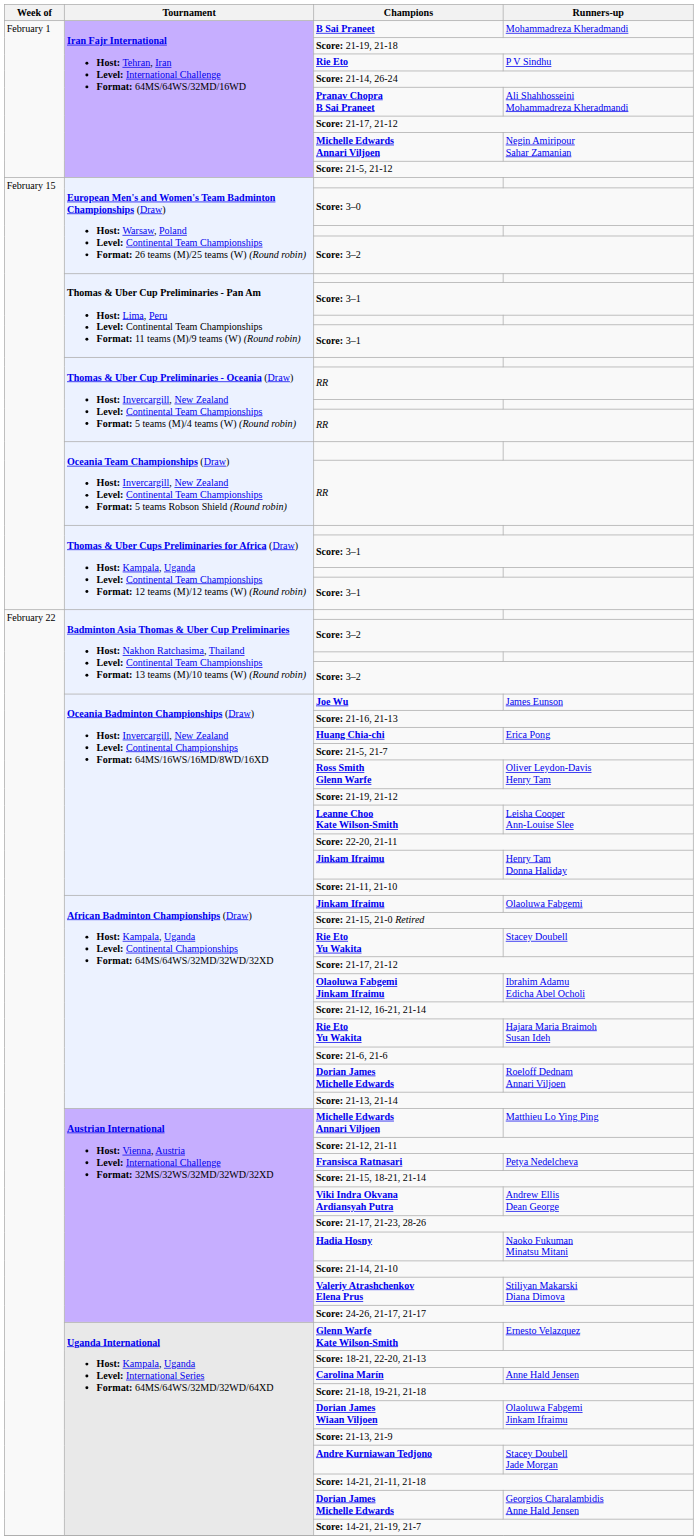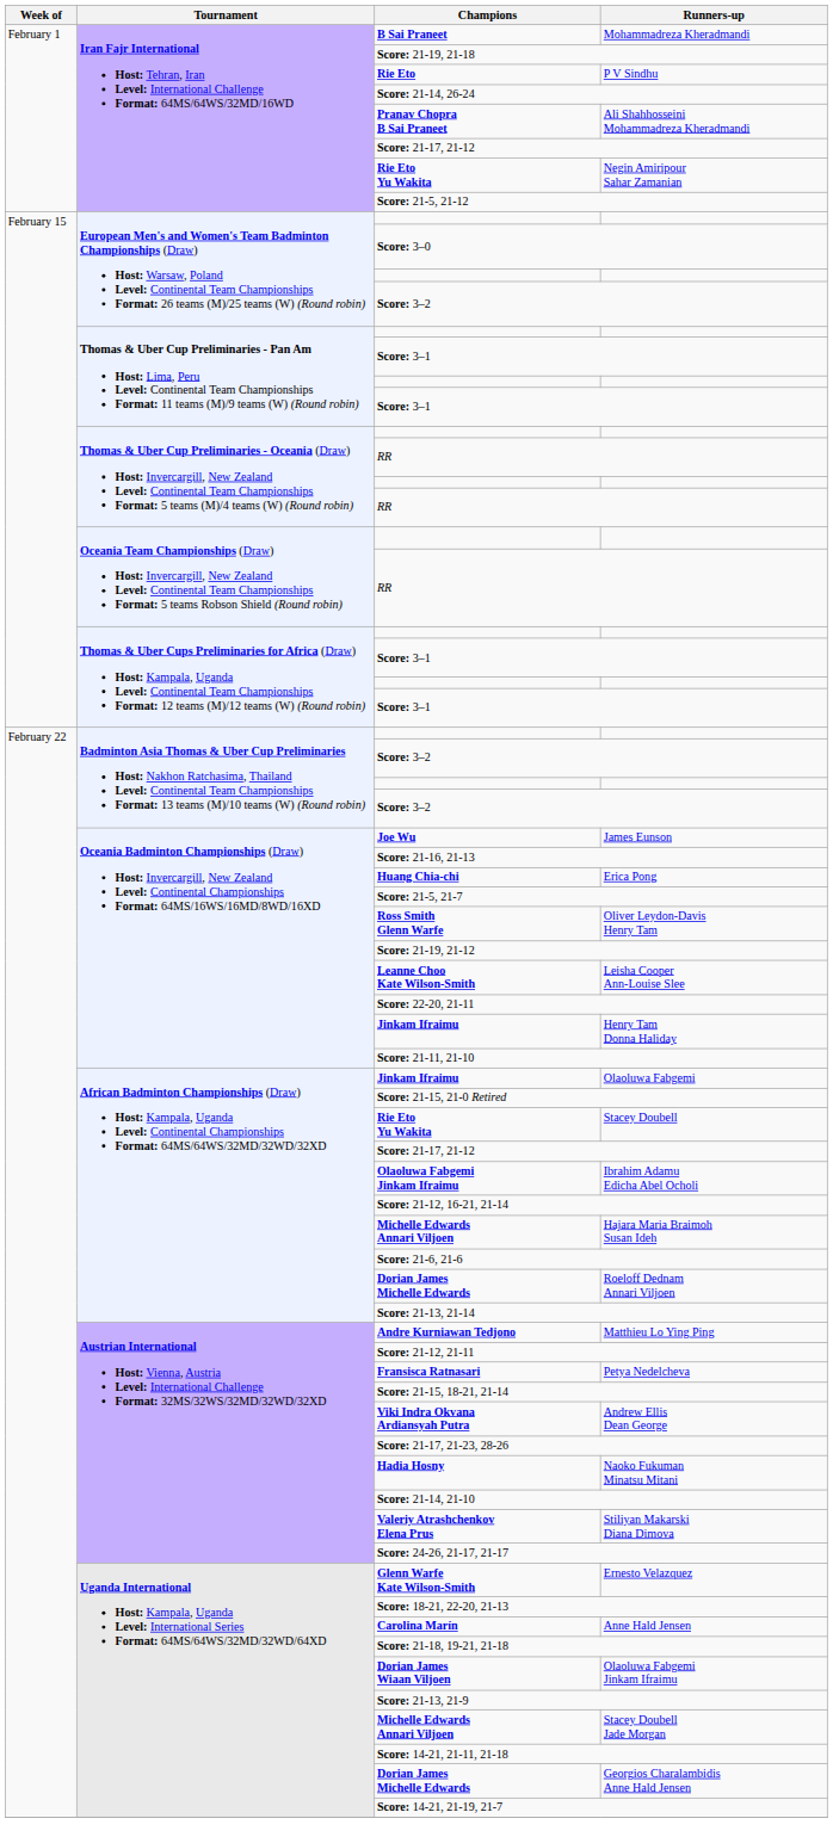 <table class=wikitable style=font-size:85%>
 <tr>
 <th width=75>Week of</th>
 <th width=330>Tournament</th>
 <th width=250>Champions</th>
 <th width=250>Runners-up</th>
 </tr>
 <tr valign=top>
 <td rowspan=8>February 1</td>
 <td style="background:#C6AEFF;" rowspan="8"><br> <strong><a href='#'>Iran Fajr International</a></strong><ul><li><strong>Host:</strong> <a href='#'>Tehran</a>, <a href='#'>Iran</a></li><li><strong>Level:</strong> <a href='#'>International Challenge</a></li><li><strong>Format:</strong> 64MS/64WS/32MD/16WD</li></ul></td>
 <td><strong> <a href='#'>B Sai Praneet</a></strong></td>
 <td> <a href='#'>Mohammadreza Kheradmandi</a></td>
 </tr>
 <tr>
 <td colspan=2><strong>Score:</strong> 21-19, 21-18</td>
 </tr>
 <tr valign=top>
 <td><strong> <a href='#'>Rie Eto</a></strong></td>
 <td> <a href='#'>P V Sindhu</a></td>
 </tr>
 <tr>
 <td colspan=2><strong>Score:</strong> 21-14, 26-24</td>
 </tr>
 <tr valign=top>
 <td><strong> <a href='#'>Pranav Chopra</a><br> <a href='#'>B Sai Praneet</a></strong></td>
 <td> <a href='#'>Ali Shahhosseini</a><br> <a href='#'>Mohammadreza Kheradmandi</a></td>
 </tr>
 <tr>
 <td colspan=2><strong>Score:</strong> 21-17, 21-12</td>
 </tr>
 <tr valign=top>
-<td><strong> <a href='#'>Michelle Edwards</a><br> <a href='#'>Annari Viljoen</a></strong></td>
+<td><strong> <a href='#'>Rie Eto</a><br> <a href='#'>Yu Wakita</a></strong></td>
 <td> <a href='#'>Negin Amiripour</a><br> <a href='#'>Sahar Zamanian</a></td>
 </tr>
 <tr>
 <td colspan=2><strong>Score:</strong> 21-5, 21-12</td>
 </tr>
 <tr valign=top>
 <td rowspan=18>February 15</td>
 <td style="background:#ECF2FF;" rowspan="4"><br> <strong><a href='#'>European Men's and Women's Team Badminton Championships</a></strong> (<a href='#'>Draw</a>)<ul><li><strong>Host:</strong> <a href='#'>Warsaw</a>, <a href='#'>Poland</a></li><li><strong>Level:</strong> <a href='#'>Continental Team Championships</a></li><li><strong>Format:</strong> 26 teams (M)/25 teams (W) <em>(Round robin)</em></li></ul></td>
 <td><strong></strong></td>
 <td></td>
 </tr>
 <tr>
 <td colspan=2><strong>Score:</strong> 3–0</td>
 </tr>
 <tr>
 <td><strong></strong></td>
 <td></td>
 </tr>
 <tr>
 <td colspan=2><strong>Score:</strong> 3–2</td>
 </tr>
 <tr valign=top>
 <td style="background:#ECF2FF;" rowspan="4"><br> <strong>Thomas & Uber Cup Preliminaries - Pan Am</strong><ul><li><strong>Host:</strong> <a href='#'>Lima</a>, <a href='#'>Peru</a></li><li><strong>Level:</strong> Continental Team Championships</li><li><strong>Format:</strong> 11 teams (M)/9 teams (W) <em>(Round robin)</em></li></ul></td>
 <td><strong></strong></td>
 <td></td>
 </tr>
 <tr>
 <td colspan=2><strong>Score:</strong> 3–1</td>
 </tr>
 <tr>
 <td><strong></strong></td>
 <td></td>
 </tr>
 <tr>
 <td colspan=2><strong>Score:</strong> 3–1</td>
 </tr>
 <tr valign=top>
 <td style="background:#ECF2FF;" rowspan="4"><br> <strong><a href='#'>Thomas & Uber Cup Preliminaries - Oceania</a></strong> (<a href='#'>Draw</a>)<ul><li><strong>Host:</strong> <a href='#'>Invercargill</a>, <a href='#'>New Zealand</a></li><li><strong>Level:</strong> <a href='#'>Continental Team Championships</a></li><li><strong>Format:</strong> 5 teams (M)/4 teams (W) <em>(Round robin)</em></li></ul></td>
 <td><strong></strong></td>
 <td></td>
 </tr>
 <tr>
 <td colspan=2><em>RR</em></td>
 </tr>
 <tr>
 <td><strong></strong></td>
 <td></td>
 </tr>
 <tr>
 <td colspan=2><em>RR</em></td>
 </tr>
 <tr valign=top>
 <td style="background:#ECF2FF;" rowspan="2"><br> <strong><a href='#'>Oceania Team Championships</a></strong> (<a href='#'>Draw</a>)<ul><li><strong>Host:</strong> <a href='#'>Invercargill</a>, <a href='#'>New Zealand</a></li><li><strong>Level:</strong> <a href='#'>Continental Team Championships</a></li><li><strong>Format:</strong> 5 teams Robson Shield <em>(Round robin)</em></li></ul></td>
 <td><strong></strong></td>
 <td></td>
 </tr>
 <tr>
 <td colspan=2><em>RR</em></td>
 </tr>
 <tr valign=top>
 <td style="background:#ECF2FF;" rowspan="4"><br> <strong><a href='#'>Thomas & Uber Cups Preliminaries for Africa</a></strong> (<a href='#'>Draw</a>)<ul><li><strong>Host:</strong> <a href='#'>Kampala</a>, <a href='#'>Uganda</a></li><li><strong>Level:</strong> <a href='#'>Continental Team Championships</a></li><li><strong>Format:</strong> 12 teams (M)/12 teams (W) <em>(Round robin)</em></li></ul></td>
 <td><strong></strong></td>
 <td></td>
 </tr>
 <tr>
 <td colspan=2><strong>Score:</strong> 3–1</td>
 </tr>
 <tr>
 <td><strong></strong></td>
 <td></td>
 </tr>
 <tr>
 <td colspan=2><strong>Score:</strong> 3–1</td>
 </tr>
 <tr valign=top>
 <td rowspan=44>February 22</td>
 <td style="background:#ECF2FF;" rowspan="4"><br> <strong><a href='#'>Badminton Asia Thomas & Uber Cup Preliminaries</a></strong><ul><li><strong>Host:</strong> <a href='#'>Nakhon Ratchasima</a>, <a href='#'>Thailand</a></li><li><strong>Level:</strong> <a href='#'>Continental Team Championships</a></li><li><strong>Format:</strong> 13 teams (M)/10 teams (W) <em>(Round robin)</em></li></ul></td>
 <td><strong></strong></td>
 <td></td>
 </tr>
 <tr>
 <td colspan=2><strong>Score:</strong> 3–2</td>
 </tr>
 <tr>
 <td><strong></strong></td>
 <td></td>
 </tr>
 <tr>
 <td colspan=2><strong>Score:</strong> 3–2</td>
 </tr>
 <tr valign=top>
 <td style="background:#ECF2FF;" rowspan="10"><br> <strong><a href='#'>Oceania Badminton Championships</a></strong> (<a href='#'>Draw</a>)<ul><li><strong>Host:</strong> <a href='#'>Invercargill</a>, <a href='#'>New Zealand</a></li><li><strong>Level:</strong> <a href='#'>Continental Championships</a></li><li><strong>Format:</strong> 64MS/16WS/16MD/8WD/16XD</li></ul></td>
 <td><strong> <a href='#'>Joe Wu</a></strong></td>
 <td> <a href='#'>James Eunson</a></td>
 </tr>
 <tr>
 <td colspan=2><strong>Score:</strong> 21-16, 21-13</td>
 </tr>
 <tr valign=top>
 <td><strong> <a href='#'>Huang Chia-chi</a></strong></td>
 <td> <a href='#'>Erica Pong</a></td>
 </tr>
 <tr>
 <td colspan=2><strong>Score:</strong> 21-5, 21-7</td>
 </tr>
 <tr valign=top>
 <td><strong> <a href='#'>Ross Smith</a><br> <a href='#'>Glenn Warfe</a></strong></td>
 <td> <a href='#'>Oliver Leydon-Davis</a><br> <a href='#'>Henry Tam</a></td>
 </tr>
 <tr>
 <td colspan=2><strong>Score:</strong> 21-19, 21-12</td>
 </tr>
 <tr valign=top>
 <td><strong> <a href='#'>Leanne Choo</a><br> <a href='#'>Kate Wilson-Smith</a></strong></td>
 <td> <a href='#'>Leisha Cooper</a><br> <a href='#'>Ann-Louise Slee</a></td>
 </tr>
 <tr>
 <td colspan=2><strong>Score:</strong> 22-20, 21-11</td>
 </tr>
 <tr valign=top>
 <td><strong> <a href='#'>Jinkam Ifraimu</a></strong></td>
 <td> <a href='#'>Henry Tam</a><br> <a href='#'>Donna Haliday</a></td>
 </tr>
 <tr>
 <td colspan=2><strong>Score:</strong> 21-11, 21-10</td>
 </tr>
 <tr valign=top>
 <td style="background:#ECF2FF;" rowspan="10"><br> <strong><a href='#'>African Badminton Championships</a></strong> (<a href='#'>Draw</a>)<ul><li><strong>Host:</strong> <a href='#'>Kampala</a>, <a href='#'>Uganda</a></li><li><strong>Level:</strong> <a href='#'>Continental Championships</a></li><li><strong>Format:</strong> 64MS/64WS/32MD/32WD/32XD</li></ul></td>
 <td><strong> <a href='#'>Jinkam Ifraimu</a></strong></td>
 <td> <a href='#'>Olaoluwa Fabgemi</a></td>
 </tr>
 <tr>
 <td colspan=2><strong>Score:</strong> 21-15, 21-0 <em>Retired</em></td>
 </tr>
 <tr valign=top>
 <td><strong> <a href='#'>Rie Eto</a><br> <a href='#'>Yu Wakita</a></strong></td>
 <td> <a href='#'>Stacey Doubell</a></td>
 </tr>
 <tr>
 <td colspan=2><strong>Score:</strong> 21-17, 21-12</td>
 </tr>
 <tr valign=top>
 <td><strong> <a href='#'>Olaoluwa Fabgemi</a><br> <a href='#'>Jinkam Ifraimu</a></strong></td>
 <td> <a href='#'>Ibrahim Adamu</a><br> <a href='#'>Edicha Abel Ocholi</a></td>
 </tr>
 <tr>
 <td colspan=2><strong>Score:</strong> 21-12, 16-21, 21-14</td>
 </tr>
 <tr valign=top>
-<td><strong> <a href='#'>Rie Eto</a><br> <a href='#'>Yu Wakita</a></strong></td>
+<td><strong> <a href='#'>Michelle Edwards</a><br> <a href='#'>Annari Viljoen</a></strong></td>
 <td> <a href='#'>Hajara Maria Braimoh</a><br> <a href='#'>Susan Ideh</a></td>
 </tr>
 <tr>
 <td colspan=2><strong>Score:</strong> 21-6, 21-6</td>
 </tr>
 <tr valign=top>
 <td><strong> <a href='#'>Dorian James</a><br> <a href='#'>Michelle Edwards</a></strong></td>
 <td> <a href='#'>Roeloff Dednam</a><br> <a href='#'>Annari Viljoen</a></td>
 </tr>
 <tr>
 <td colspan=2><strong>Score:</strong> 21-13, 21-14</td>
 </tr>
 <tr valign=top>
 <td style="background:#C6AEFF;" rowspan="10"><br><strong> <a href='#'>Austrian International</a></strong><ul><li><strong>Host:</strong> <a href='#'>Vienna</a>, <a href='#'>Austria</a></li><li><strong>Level:</strong> <a href='#'>International Challenge</a></li><li><strong>Format:</strong> 32MS/32WS/32MD/32WD/32XD</li></ul></td>
-<td><strong> <a href='#'>Michelle Edwards</a><br> <a href='#'>Annari Viljoen</a></strong></td>
+<td><strong> <a href='#'>Andre Kurniawan Tedjono</a></strong></td>
 <td> <a href='#'>Matthieu Lo Ying Ping</a></td>
 </tr>
 <tr>
 <td colspan=2><strong>Score:</strong> 21-12, 21-11</td>
 </tr>
 <tr valign=top>
 <td><strong> <a href='#'>Fransisca Ratnasari</a></strong></td>
 <td> <a href='#'>Petya Nedelcheva</a></td>
 </tr>
 <tr>
 <td colspan=2><strong>Score:</strong> 21-15, 18-21, 21-14</td>
 </tr>
 <tr valign=top>
 <td><strong> <a href='#'>Viki Indra Okvana</a><br> <a href='#'>Ardiansyah Putra</a></strong></td>
 <td> <a href='#'>Andrew Ellis</a><br> <a href='#'>Dean George</a></td>
 </tr>
 <tr>
 <td colspan=2><strong>Score:</strong> 21-17, 21-23, 28-26</td>
 </tr>
 <tr valign=top>
 <td><strong> <a href='#'>Hadia Hosny</a></strong></td>
 <td> <a href='#'>Naoko Fukuman</a><br> <a href='#'>Minatsu Mitani</a></td>
 </tr>
 <tr>
 <td colspan=2><strong>Score:</strong> 21-14, 21-10</td>
 </tr>
 <tr valign=top>
 <td><strong> <a href='#'>Valeriy Atrashchenkov</a><br> <a href='#'>Elena Prus</a></strong></td>
 <td> <a href='#'>Stiliyan Makarski</a><br> <a href='#'>Diana Dimova</a></td>
 </tr>
 <tr>
 <td colspan=2><strong>Score:</strong> 24-26, 21-17, 21-17</td>
 </tr>
 <tr valign=top>
 <td style="background:#E9E9E9;" rowspan="10"><br> <strong><a href='#'>Uganda International</a></strong><ul><li><strong>Host:</strong> <a href='#'>Kampala</a>, <a href='#'>Uganda</a></li><li><strong>Level:</strong> <a href='#'>International Series</a></li><li><strong>Format:</strong> 64MS/64WS/32MD/32WD/64XD</li></ul></td>
 <td><strong> <a href='#'>Glenn Warfe</a><br> <a href='#'>Kate Wilson-Smith</a></strong></td>
 <td> <a href='#'>Ernesto Velazquez</a></td>
 </tr>
 <tr>
 <td colspan=2><strong>Score:</strong> 18-21, 22-20, 21-13</td>
 </tr>
 <tr valign=top>
 <td><strong> <a href='#'>Carolina Marín</a></strong></td>
 <td> <a href='#'>Anne Hald Jensen</a></td>
 </tr>
 <tr>
 <td colspan=2><strong>Score:</strong> 21-18, 19-21, 21-18</td>
 </tr>
 <tr valign=top>
 <td><strong> <a href='#'>Dorian James</a><br> <a href='#'>Wiaan Viljoen</a></strong></td>
 <td> <a href='#'>Olaoluwa Fabgemi</a><br> <a href='#'>Jinkam Ifraimu</a></td>
 </tr>
 <tr>
 <td colspan=2><strong>Score:</strong> 21-13, 21-9</td>
 </tr>
 <tr valign=top>
-<td><strong> <a href='#'>Andre Kurniawan Tedjono</a></strong></td>
+<td><strong> <a href='#'>Michelle Edwards</a><br> <a href='#'>Annari Viljoen</a></strong></td>
 <td> <a href='#'>Stacey Doubell</a><br> <a href='#'>Jade Morgan</a></td>
 </tr>
 <tr>
 <td colspan=2><strong>Score:</strong> 14-21, 21-11, 21-18</td>
 </tr>
 <tr valign=top>
 <td><strong> <a href='#'>Dorian James</a><br> <a href='#'>Michelle Edwards</a></strong></td>
 <td> <a href='#'>Georgios Charalambidis</a><br> <a href='#'>Anne Hald Jensen</a></td>
 </tr>
 <tr>
 <td colspan=2><strong>Score:</strong> 14-21, 21-19, 21-7</td>
 </tr>
 <tr>
 </tr>
 </table>
